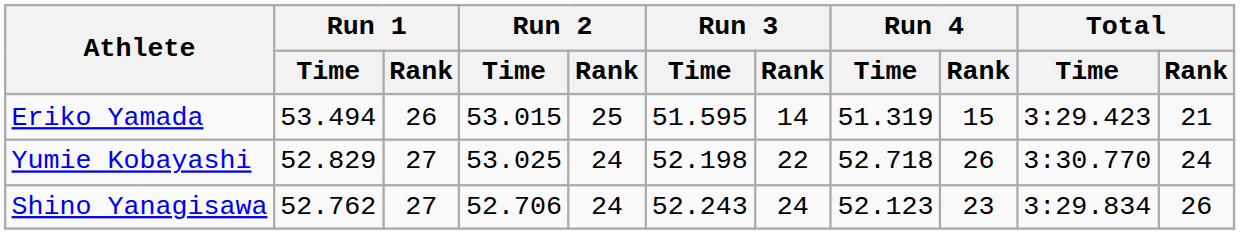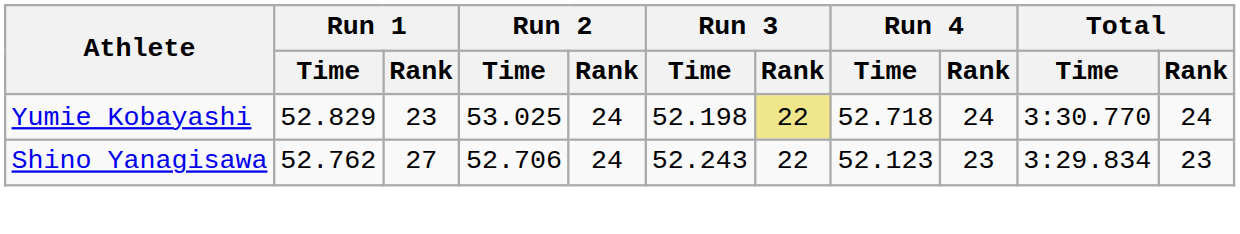 <table class="wikitable" border="1" style="font-size:90%">
 <tr>
 <th rowspan="2">Athlete</th>
 <th colspan="2">Run 1</th>
 <th colspan="2">Run 2</th>
 <th colspan="2">Run 3</th>
 <th colspan="2">Run 4</th>
 <th colspan="2">Total</th>
 </tr>
 <tr>
 <th>Time</th>
 <th>Rank</th>
 <th>Time</th>
 <th>Rank</th>
 <th>Time</th>
 <th>Rank</th>
 <th>Time</th>
 <th>Rank</th>
 <th>Time</th>
 <th>Rank</th>
 </tr>
 <tr>
-<td><a href='#'>Eriko Yamada</a></td>
-<td align="center">53.494</td>
-<td align="center">26</td>
-<td align="center">53.015</td>
-<td align="center">25</td>
-<td align="center">51.595</td>
-<td align="center">14</td>
-<td align="center">51.319</td>
-<td align="center">15</td>
-<td align="center">3:29.423</td>
-<td align="center">21</td>
-</tr>
-<tr>
 <td><a href='#'>Yumie Kobayashi</a></td>
 <td align="center">52.829</td>
-<td align="center">27</td>
+<td align="center">23</td>
 <td align="center">53.025</td>
 <td align="center">24</td>
 <td align="center">52.198</td>
-<td align="center">22</td>
+<td align="center" style="background: khaki;">22</td>
 <td align="center">52.718</td>
-<td align="center">26</td>
+<td align="center">24</td>
 <td align="center">3:30.770</td>
 <td align="center">24</td>
 </tr>
 <tr>
 <td><a href='#'>Shino Yanagisawa</a></td>
 <td align="center">52.762</td>
 <td align="center">27</td>
 <td align="center">52.706</td>
 <td align="center">24</td>
 <td align="center">52.243</td>
-<td align="center">24</td>
+<td align="center">22</td>
 <td align="center">52.123</td>
 <td align="center">23</td>
 <td align="center">3:29.834</td>
-<td align="center">26</td>
+<td align="center">23</td>
 </tr>
 </table>
